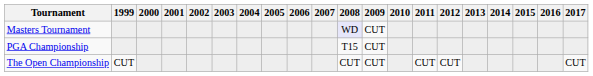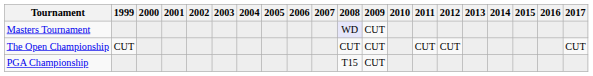 <table class="wikitable" style="font-size:95%;text-align:center;">
 <tr>
 <th>Tournament</th>
 <th>1999</th>
 <th>2000</th>
 <th>2001</th>
 <th>2002</th>
 <th>2003</th>
 <th>2004</th>
 <th>2005</th>
 <th>2006</th>
 <th>2007</th>
 <th>2008</th>
 <th>2009</th>
 <th>2010</th>
 <th>2011</th>
 <th>2012</th>
 <th>2013</th>
 <th>2014</th>
 <th>2015</th>
 <th>2016</th>
 <th>2017</th>
 </tr>
 <tr>
 <td align=left><a href='#'>Masters Tournament</a></td>
 <td style="background:#eeeeee;"></td>
 <td style="background:#eeeeee;"></td>
 <td style="background:#eeeeee;"></td>
 <td style="background:#eeeeee;"></td>
 <td style="background:#eeeeee;"></td>
 <td style="background:#eeeeee;"></td>
 <td style="background:#eeeeee;"></td>
 <td style="background:#eeeeee;"></td>
 <td style="background:#eeeeee;"></td>
 <td style="background: lavender;">WD</td>
 <td>CUT</td>
 <td style="background:#eeeeee;"></td>
 <td style="background:#eeeeee;"></td>
 <td style="background:#eeeeee;"></td>
 <td style="background:#eeeeee;"></td>
 <td style="background:#eeeeee;"></td>
 <td style="background:#eeeeee;"></td>
 <td style="background:#eeeeee;"></td>
 <td style="background:#eeeeee;"></td>
 </tr>
 <tr>
+<td align=left><a href='#'>The Open Championship</a></td>
+<td>CUT</td>
+<td style="background:#eeeeee;"></td>
+<td style="background:#eeeeee;"></td>
+<td style="background:#eeeeee;"></td>
+<td style="background:#eeeeee;"></td>
+<td style="background:#eeeeee;"></td>
+<td style="background:#eeeeee;"></td>
+<td style="background:#eeeeee;"></td>
+<td style="background:#eeeeee;"></td>
+<td>CUT</td>
+<td>CUT</td>
+<td style="background:#eeeeee;"></td>
+<td>CUT</td>
+<td>CUT</td>
+<td style="background:#eeeeee;"></td>
+<td style="background:#eeeeee;"></td>
+<td style="background:#eeeeee;"></td>
+<td style="background:#eeeeee;"></td>
+<td>CUT</td>
+</tr>
+<tr>
 <td align=left><a href='#'>PGA Championship</a></td>
 <td style="background:#eeeeee;"></td>
 <td style="background:#eeeeee;"></td>
 <td style="background:#eeeeee;"></td>
 <td style="background:#eeeeee;"></td>
 <td style="background:#eeeeee;"></td>
 <td style="background:#eeeeee;"></td>
 <td style="background:#eeeeee;"></td>
 <td style="background:#eeeeee;"></td>
 <td style="background:#eeeeee;"></td>
 <td>T15</td>
 <td>CUT</td>
 <td style="background:#eeeeee;"></td>
 <td style="background:#eeeeee;"></td>
 <td style="background:#eeeeee;"></td>
 <td style="background:#eeeeee;"></td>
 <td style="background:#eeeeee;"></td>
 <td style="background:#eeeeee;"></td>
 <td style="background:#eeeeee;"></td>
 <td style="background:#eeeeee;"></td>
 </tr>
-<tr>
-<td align=left><a href='#'>The Open Championship</a></td>
-<td>CUT</td>
-<td style="background:#eeeeee;"></td>
-<td style="background:#eeeeee;"></td>
-<td style="background:#eeeeee;"></td>
-<td style="background:#eeeeee;"></td>
-<td style="background:#eeeeee;"></td>
-<td style="background:#eeeeee;"></td>
-<td style="background:#eeeeee;"></td>
-<td style="background:#eeeeee;"></td>
-<td>CUT</td>
-<td>CUT</td>
-<td style="background:#eeeeee;"></td>
-<td>CUT</td>
-<td>CUT</td>
-<td style="background:#eeeeee;"></td>
-<td style="background:#eeeeee;"></td>
-<td style="background:#eeeeee;"></td>
-<td style="background:#eeeeee;"></td>
-<td>CUT</td>
-</tr>
 </table>
